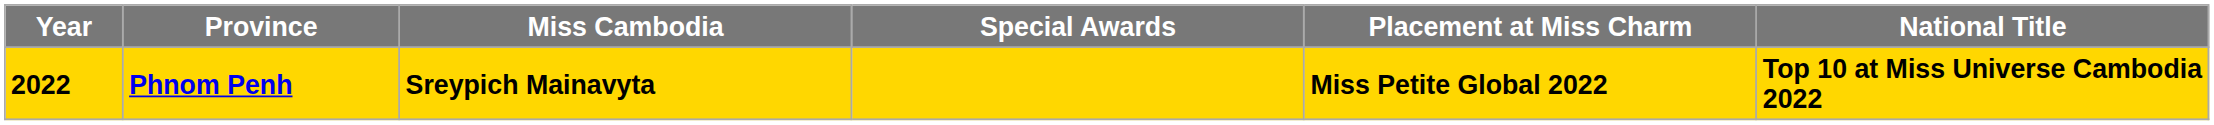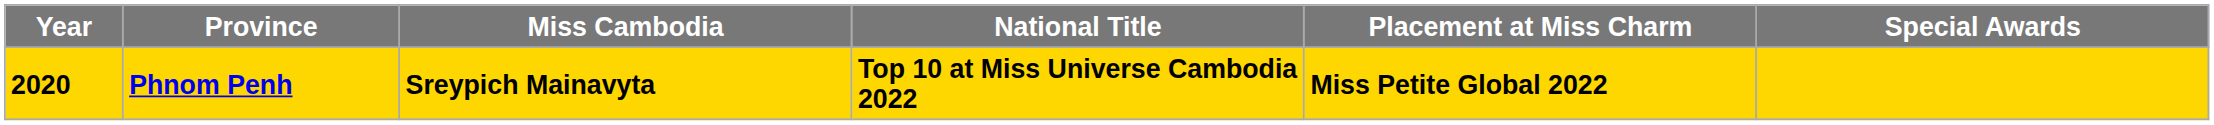 <table class="wikitable " style="font-size: 95%;">
 <tr>
 <th width="60" style="background-color:#787878;color:#FFFFFF;">Year</th>
 <th width="150" style="background-color:#787878;color:#FFFFFF;">Province</th>
 <th width="250" style="background-color:#787878;color:#FFFFFF;">Miss Cambodia</th>
+<th width="250" style="background-color:#787878;color:#FFFFFF;">National Title</th>
+<th width="250" style="background-color:#787878;color:#FFFFFF;">Placement at Miss Charm</th>
 <th width="250" style="background-color:#787878;color:#FFFFFF;">Special Awards</th>
-<th width="250" style="background-color:#787878;color:#FFFFFF;">Placement at Miss Charm</th>
-<th width="250" style="background-color:#787878;color:#FFFFFF;">National Title</th>
 </tr>
 <tr style="background-color:gold; ">
-<td><strong>2022</strong></td>
+<td><strong>2020</strong></td>
 <td><strong><a href='#'>Phnom Penh</a></strong></td>
 <td><strong>Sreypich Mainavyta</strong></td>
+<td><strong>Top 10 at Miss Universe Cambodia 2022</strong></td>
+<td><strong>Miss Petite Global 2022</strong></td>
 <td></td>
-<td><strong>Miss Petite Global 2022</strong></td>
-<td><strong>Top 10 at Miss Universe Cambodia 2022</strong></td>
 </tr>
 </table>
